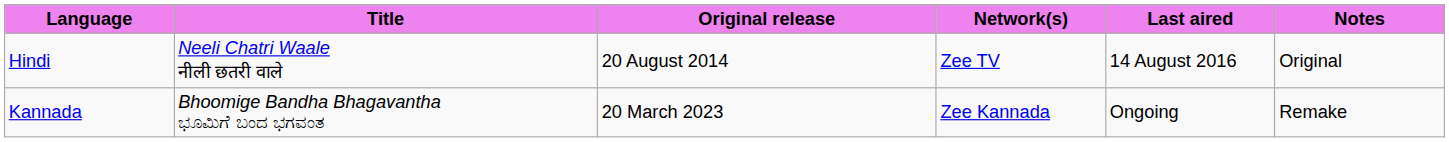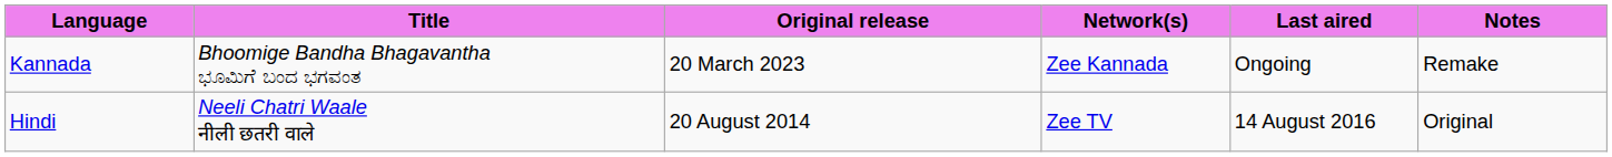 <table class="wikitable" style="width: 100%; margin-right: 0;">
 <tr>
 <th style="background:Violet; width:10%;">Language</th>
 <th style="background:Violet; width:25%;">Title</th>
 <th style="background:Violet; width:20%;">Original release</th>
 <th style="background:Violet; width:10%;">Network(s)</th>
 <th style="background:Violet; width:10%;">Last aired</th>
 <th style="background:Violet; width:10%;">Notes</th>
 </tr>
 <tr>
+<td><a href='#'>Kannada</a></td>
+<td><em>Bhoomige Bandha Bhagavantha</em> <br> ಭೂಮಿಗೆ ಬಂದ ಭಗವಂತ</td>
+<td>20 March 2023</td>
+<td><a href='#'>Zee Kannada</a></td>
+<td>Ongoing</td>
+<td>Remake</td>
+</tr>
+<tr>
 <td><a href='#'>Hindi</a></td>
 <td><em><a href='#'>Neeli Chatri Waale</a></em> <br> नीली छतरी वाले</td>
 <td>20 August 2014</td>
 <td><a href='#'>Zee TV</a></td>
 <td>14 August 2016</td>
 <td>Original</td>
 </tr>
-<tr>
-<td><a href='#'>Kannada</a></td>
-<td><em>Bhoomige Bandha Bhagavantha</em> <br> ಭೂಮಿಗೆ ಬಂದ ಭಗವಂತ</td>
-<td>20 March 2023</td>
-<td><a href='#'>Zee Kannada</a></td>
-<td>Ongoing</td>
-<td>Remake</td>
-</tr>
 </table>
